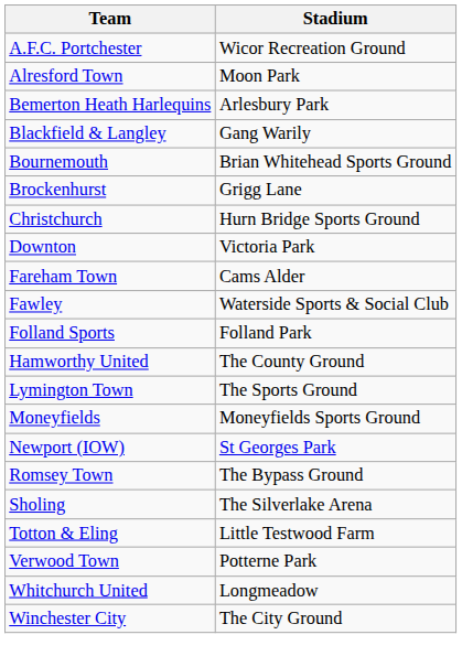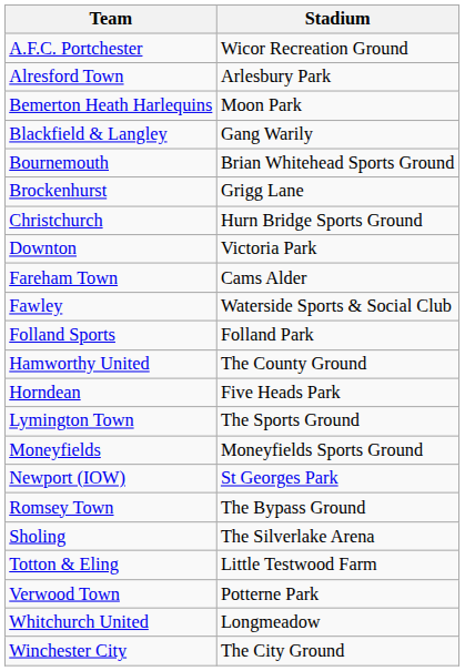 <table class="wikitable sortable" style="text-align: left;">
 <tr>
 <th>Team</th>
 <th>Stadium</th>
 </tr>
 <tr>
 <td><a href='#'>A.F.C. Portchester</a></td>
 <td>Wicor Recreation Ground</td>
 </tr>
 <tr>
 <td><a href='#'>Alresford Town</a></td>
-<td>Moon Park</td>
+<td>Arlesbury Park</td>
 </tr>
 <tr>
 <td><a href='#'>Bemerton Heath Harlequins</a></td>
-<td>Arlesbury Park</td>
+<td>Moon Park</td>
 </tr>
 <tr>
 <td><a href='#'>Blackfield & Langley</a></td>
 <td>Gang Warily</td>
 </tr>
 <tr>
 <td><a href='#'>Bournemouth</a></td>
 <td>Brian Whitehead Sports Ground</td>
 </tr>
 <tr>
 <td><a href='#'>Brockenhurst</a></td>
 <td>Grigg Lane</td>
 </tr>
 <tr>
 <td><a href='#'>Christchurch</a></td>
 <td>Hurn Bridge Sports Ground</td>
 </tr>
 <tr>
 <td><a href='#'>Downton</a></td>
 <td>Victoria Park</td>
 </tr>
 <tr>
 <td><a href='#'>Fareham Town</a></td>
 <td>Cams Alder</td>
 </tr>
 <tr>
 <td><a href='#'>Fawley</a></td>
 <td>Waterside Sports & Social Club</td>
 </tr>
 <tr>
 <td><a href='#'>Folland Sports</a></td>
 <td>Folland Park</td>
 </tr>
 <tr>
 <td><a href='#'>Hamworthy United</a></td>
 <td>The County Ground</td>
 </tr>
 <tr>
+<td><a href='#'>Horndean</a></td>
+<td>Five Heads Park</td>
+</tr>
+<tr>
 <td><a href='#'>Lymington Town</a></td>
 <td>The Sports Ground</td>
 </tr>
 <tr>
 <td><a href='#'>Moneyfields</a></td>
 <td>Moneyfields Sports Ground</td>
 </tr>
 <tr>
 <td><a href='#'>Newport (IOW)</a></td>
 <td><a href='#'>St Georges Park</a></td>
 </tr>
 <tr>
 <td><a href='#'>Romsey Town</a></td>
 <td>The Bypass Ground</td>
 </tr>
 <tr>
 <td><a href='#'>Sholing</a></td>
 <td>The Silverlake Arena</td>
 </tr>
 <tr>
 <td><a href='#'>Totton & Eling</a></td>
 <td>Little Testwood Farm</td>
 </tr>
 <tr>
 <td><a href='#'>Verwood Town</a></td>
 <td>Potterne Park</td>
 </tr>
 <tr>
 <td><a href='#'>Whitchurch United</a></td>
 <td>Longmeadow</td>
 </tr>
 <tr>
 <td><a href='#'>Winchester City</a></td>
 <td>The City Ground</td>
 </tr>
 </table>
